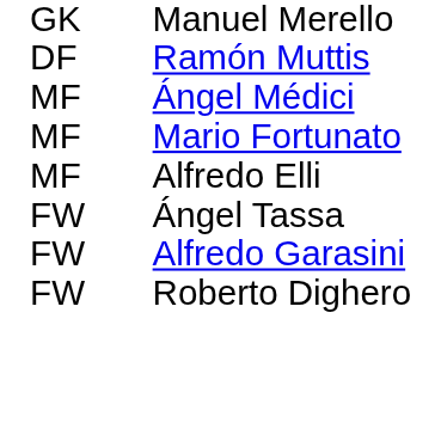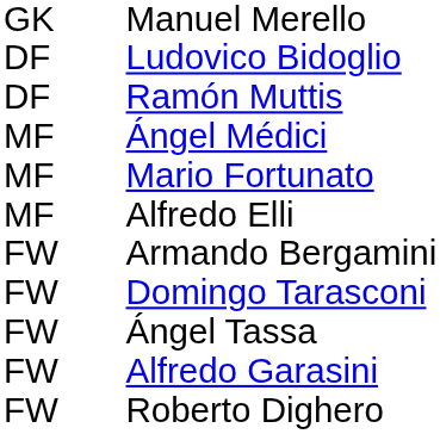 <table style="font-size:90%; margin:0.2em auto;" cellspacing="0" cellpadding="0">
 <tr>
 <th width="25"></th>
 <th width="25"></th>
 </tr>
 <tr>
 <td>GK</td>
 <td></td>
 <td> Manuel Merello</td>
+</tr>
+<tr>
+<td>DF</td>
+<td></td>
+<td> <a href='#'>Ludovico Bidoglio</a></td>
 </tr>
 <tr>
 <td>DF</td>
 <td></td>
 <td> <a href='#'>Ramón Muttis</a></td>
 </tr>
 <tr>
 <td>MF</td>
 <td></td>
 <td> <a href='#'>Ángel Médici</a></td>
 </tr>
 <tr>
 <td>MF</td>
 <td></td>
 <td> <a href='#'>Mario Fortunato</a></td>
 </tr>
 <tr>
 <td>MF</td>
 <td></td>
 <td> Alfredo Elli</td>
 </tr>
 <tr>
 <td>FW</td>
 <td></td>
+<td> Armando Bergamini</td>
+</tr>
+<tr>
+<td>FW</td>
+<td></td>
+<td> <a href='#'>Domingo Tarasconi</a></td>
+</tr>
+<tr>
+<td>FW</td>
+<td></td>
 <td> Ángel Tassa</td>
 </tr>
 <tr>
 <td>FW</td>
 <td></td>
 <td> <a href='#'>Alfredo Garasini</a></td>
 </tr>
 <tr>
 <td>FW</td>
 <td></td>
 <td> Roberto Dighero</td>
 </tr>
 </table>
